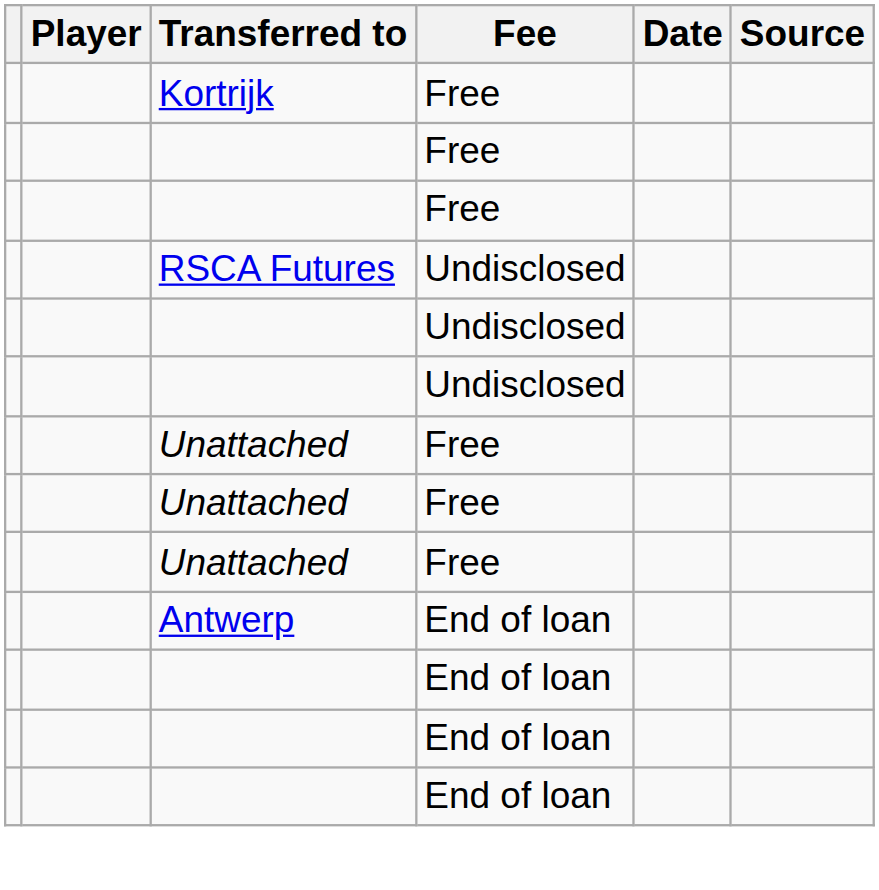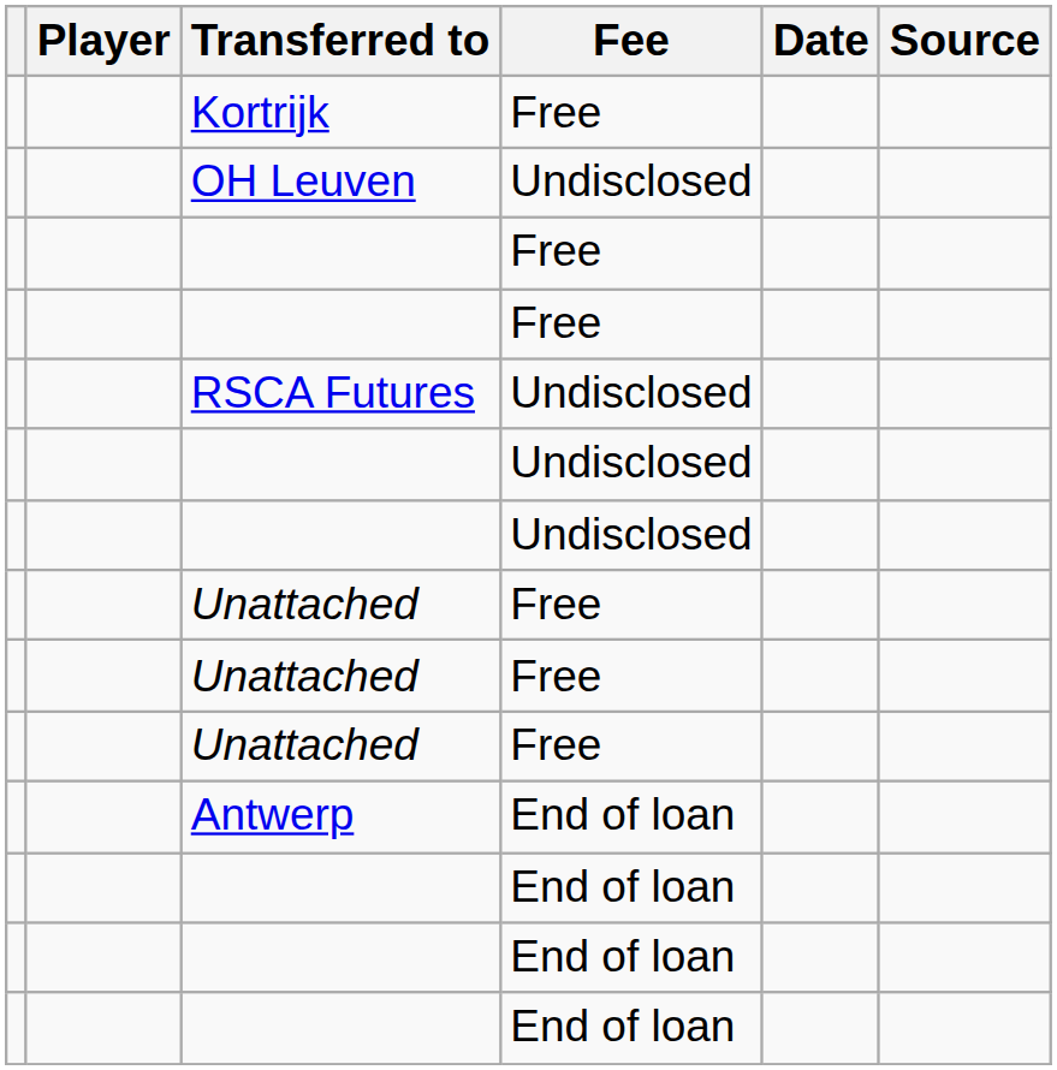 <table class="wikitable plainrowheaders sortable">
 <tr>
 <th></th>
 <th scope=col>Player</th>
 <th>Transferred to</th>
 <th !scope=col; style="width: 65px;">Fee</th>
 <th scope=col>Date</th>
 <th scope=col>Source</th>
 </tr>
 <tr>
 <td align=center></td>
 <td></td>
 <td><a href='#'>Kortrijk</a></td>
 <td>Free</td>
+<td></td>
+<td></td>
+</tr>
+<tr>
+<td align=center></td>
+<td></td>
+<td><a href='#'>OH Leuven</a></td>
+<td>Undisclosed</td>
 <td></td>
 <td></td>
 </tr>
 <tr>
 <td align=center></td>
 <td></td>
 <td></td>
 <td>Free</td>
 <td></td>
 <td></td>
 </tr>
 <tr>
 <td align=center></td>
 <td></td>
 <td></td>
 <td>Free</td>
 <td></td>
 <td></td>
 </tr>
 <tr>
 <td align=center></td>
 <td></td>
 <td><a href='#'>RSCA Futures</a></td>
 <td>Undisclosed</td>
 <td></td>
 <td></td>
 </tr>
 <tr>
 <td align=center></td>
 <td></td>
 <td></td>
 <td>Undisclosed</td>
 <td></td>
 <td></td>
 </tr>
 <tr>
 <td align=center></td>
 <td></td>
 <td></td>
 <td>Undisclosed</td>
 <td></td>
 <td></td>
 </tr>
 <tr>
 <td align=center></td>
 <td></td>
 <td><em>Unattached</em></td>
 <td>Free</td>
 <td></td>
 <td></td>
 </tr>
 <tr>
 <td align=center></td>
 <td></td>
 <td><em>Unattached</em></td>
 <td>Free</td>
 <td></td>
 <td></td>
 </tr>
 <tr>
 <td align=center></td>
 <td></td>
 <td><em>Unattached</em></td>
 <td>Free</td>
 <td></td>
 <td></td>
 </tr>
 <tr>
 <td align=center></td>
 <td></td>
 <td><a href='#'>Antwerp</a></td>
 <td>End of loan</td>
 <td></td>
 <td></td>
 </tr>
 <tr>
 <td align=center></td>
 <td></td>
 <td></td>
 <td>End of loan</td>
 <td></td>
 <td></td>
 </tr>
 <tr>
 <td align=center></td>
 <td></td>
 <td></td>
 <td>End of loan</td>
 <td></td>
 <td></td>
 </tr>
 <tr>
 <td align=center></td>
 <td></td>
 <td></td>
 <td>End of loan</td>
 <td></td>
 <td></td>
 </tr>
 </table>
